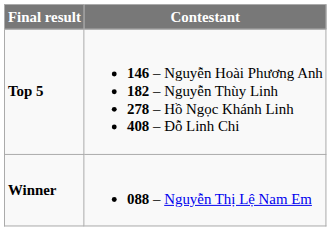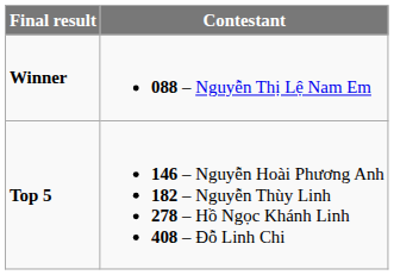 <table class="wikitable sortable" style="font-size: 95%;">
 <tr>
 <th style="background-color:#787878;color:#FFFFFF;">Final result</th>
 <th style="background-color:#787878;color:#FFFFFF;">Contestant</th>
 </tr>
 <tr>
+<td><strong>Winner</strong></td>
+<td><br><ul><li><strong>088</strong> – <a href='#'>Nguyễn Thị Lệ Nam Em</a></li></ul></td>
+</tr>
+<tr>
 <td><strong>Top 5</strong></td>
 <td><br><ul><li><strong>146</strong> – Nguyễn Hoài Phương Anh</li><li><strong>182</strong> – Nguyễn Thùy Linh</li><li><strong>278</strong> – Hồ Ngọc Khánh Linh</li><li><strong>408</strong> – Đỗ Linh Chi</li></ul></td>
 </tr>
-<tr>
-<td><strong>Winner</strong></td>
-<td><br><ul><li><strong>088</strong> – <a href='#'>Nguyễn Thị Lệ Nam Em</a></li></ul></td>
-</tr>
 </table>
